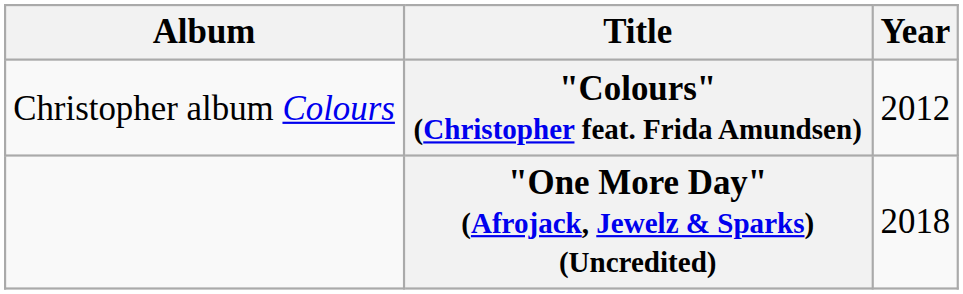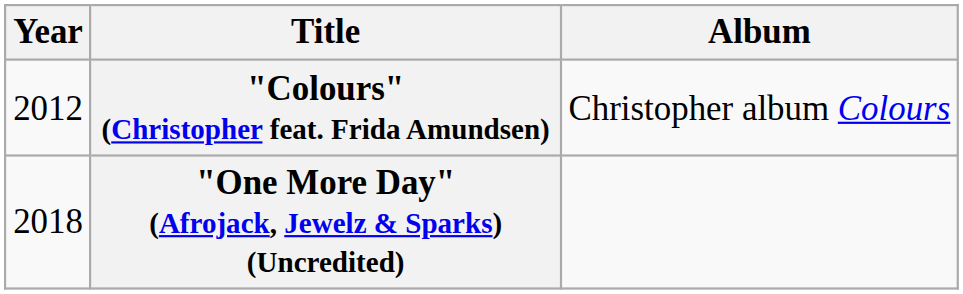 <table class="wikitable plainrowheaders" style="text-align:center;" border="1">
 <tr>
+<th scope="col">Year</th>
+<th scope="col" style="width:13em;">Title</th>
 <th scope="col">Album</th>
-<th scope="col" style="width:13em;">Title</th>
-<th scope="col">Year</th>
 </tr>
 <tr>
+<td>2012</td>
+<th scope="row">"Colours"<br><small>(<a href='#'>Christopher</a> feat. Frida Amundsen)</small></th>
 <td>Christopher album <em><a href='#'>Colours</a></em></td>
-<th scope="row">"Colours"<br><small>(<a href='#'>Christopher</a> feat. Frida Amundsen)</small></th>
-<td>2012</td>
 </tr>
 <tr>
+<td>2018</td>
+<th scope="row">"One More Day"<br><small>(<a href='#'>Afrojack</a>, <a href='#'>Jewelz & Sparks</a>)</small> <small>(Uncredited)</small></th>
 <td></td>
-<th scope="row">"One More Day"<br><small>(<a href='#'>Afrojack</a>, <a href='#'>Jewelz & Sparks</a>)</small> <small>(Uncredited)</small></th>
-<td>2018</td>
 </tr>
 </table>
